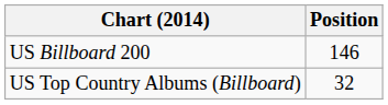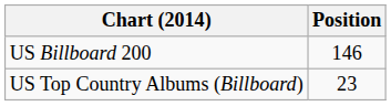 <table class="wikitable">
 <tr>
 <th>Chart (2014)</th>
 <th>Position</th>
 </tr>
 <tr>
 <td>US <em>Billboard</em> 200</td>
 <td style="text-align:center;">146</td>
 </tr>
 <tr>
 <td>US Top Country Albums (<em>Billboard</em>)</td>
-<td style="text-align:center;">32</td>
+<td style="text-align:center;">23</td>
 </tr>
 </table>
